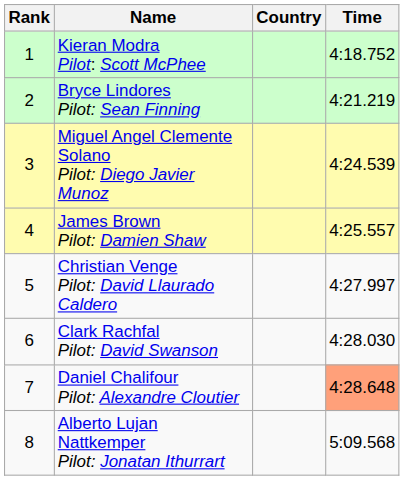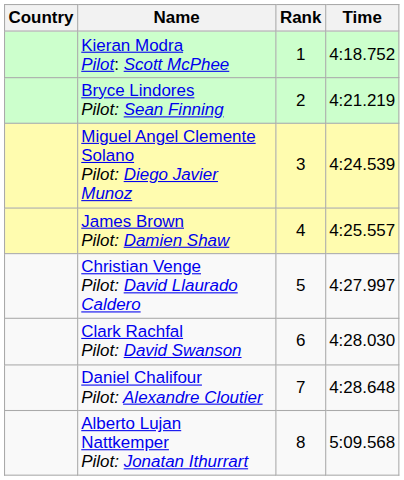 <table class="wikitable sortable">
 <tr>
+<th>Country</th>
+<th width=180>Name</th>
 <th width=20>Rank</th>
-<th width=180>Name</th>
-<th>Country</th>
 <th>Time</th>
 </tr>
 <tr bgcolor="ccffcc">
+<td></td>
+<td><a href='#'>Kieran Modra</a><br><a href='#'><em>Pilot</em></a>: <em><a href='#'>Scott McPhee</a></em></td>
 <td align="center">1</td>
-<td><a href='#'>Kieran Modra</a><br><a href='#'><em>Pilot</em></a>: <em><a href='#'>Scott McPhee</a></em></td>
-<td></td>
 <td align="center">4:18.752</td>
 </tr>
 <tr bgcolor="ccffcc">
+<td></td>
+<td><a href='#'>Bryce Lindores</a><br><em>Pilot: <a href='#'>Sean Finning</a></em></td>
 <td align="center">2</td>
-<td><a href='#'>Bryce Lindores</a><br><em>Pilot: <a href='#'>Sean Finning</a></em></td>
-<td></td>
 <td align="center">4:21.219</td>
 </tr>
 <tr bgcolor="fffcaf">
+<td></td>
+<td><a href='#'>Miguel Angel Clemente Solano</a><br><em>Pilot: <a href='#'>Diego Javier Munoz</a></em></td>
 <td align="center">3</td>
-<td><a href='#'>Miguel Angel Clemente Solano</a><br><em>Pilot: <a href='#'>Diego Javier Munoz</a></em></td>
-<td></td>
 <td align="center">4:24.539</td>
 </tr>
 <tr bgcolor="fffcaf">
+<td></td>
+<td><a href='#'>James Brown</a><br><em>Pilot: <a href='#'>Damien Shaw</a></em></td>
 <td align="center">4</td>
-<td><a href='#'>James Brown</a><br><em>Pilot: <a href='#'>Damien Shaw</a></em></td>
-<td></td>
 <td align="center">4:25.557</td>
 </tr>
 <tr>
+<td></td>
+<td><a href='#'>Christian Venge</a><br><em>Pilot: <a href='#'>David Llaurado Caldero</a></em></td>
 <td align="center">5</td>
-<td><a href='#'>Christian Venge</a><br><em>Pilot: <a href='#'>David Llaurado Caldero</a></em></td>
-<td></td>
 <td align="center">4:27.997</td>
 </tr>
 <tr>
+<td></td>
+<td><a href='#'>Clark Rachfal</a><br><em>Pilot: <a href='#'>David Swanson</a></em></td>
 <td align="center">6</td>
-<td><a href='#'>Clark Rachfal</a><br><em>Pilot: <a href='#'>David Swanson</a></em></td>
-<td></td>
 <td align="center">4:28.030</td>
 </tr>
 <tr>
+<td></td>
+<td><a href='#'>Daniel Chalifour</a><br><em>Pilot: <a href='#'>Alexandre Cloutier</a></em></td>
 <td align="center">7</td>
-<td><a href='#'>Daniel Chalifour</a><br><em>Pilot: <a href='#'>Alexandre Cloutier</a></em></td>
-<td></td>
-<td align="center" style="background: lightsalmon;">4:28.648</td>
+<td align="center">4:28.648</td>
 </tr>
 <tr>
+<td></td>
+<td><a href='#'>Alberto Lujan Nattkemper</a><br><em>Pilot: <a href='#'>Jonatan Ithurrart</a></em></td>
 <td align="center">8</td>
-<td><a href='#'>Alberto Lujan Nattkemper</a><br><em>Pilot: <a href='#'>Jonatan Ithurrart</a></em></td>
-<td></td>
 <td align="center">5:09.568</td>
 </tr>
 </table>
